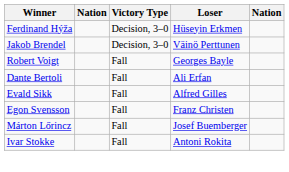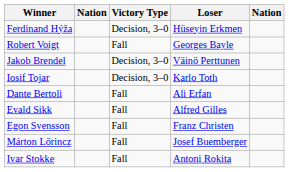 <table class="wikitable sortable" style="text-align:left;">
 <tr>
 <th>Winner</th>
 <th>Nation</th>
 <th>Victory Type</th>
 <th>Loser</th>
 <th>Nation</th>
 </tr>
 <tr>
 <td><a href='#'>Ferdinand Hýža</a></td>
 <td></td>
 <td>Decision, 3–0</td>
 <td><a href='#'>Hüseyin Erkmen</a></td>
 <td></td>
 </tr>
 <tr>
+<td><a href='#'>Robert Voigt</a></td>
+<td></td>
+<td>Fall</td>
+<td><a href='#'>Georges Bayle</a></td>
+<td></td>
+</tr>
+<tr>
 <td><a href='#'>Jakob Brendel</a></td>
 <td></td>
 <td>Decision, 3–0</td>
 <td><a href='#'>Väinö Perttunen</a></td>
 <td></td>
 </tr>
 <tr>
-<td><a href='#'>Robert Voigt</a></td>
+<td><a href='#'>Iosif Tojar</a></td>
 <td></td>
-<td>Fall</td>
-<td><a href='#'>Georges Bayle</a></td>
+<td>Decision, 3–0</td>
+<td><a href='#'>Karlo Toth</a></td>
 <td></td>
 </tr>
 <tr>
 <td><a href='#'>Dante Bertoli</a></td>
 <td></td>
 <td>Fall</td>
 <td><a href='#'>Ali Erfan</a></td>
 <td></td>
 </tr>
 <tr>
 <td><a href='#'>Evald Sikk</a></td>
 <td></td>
 <td>Fall</td>
 <td><a href='#'>Alfred Gilles</a></td>
 <td></td>
 </tr>
 <tr>
 <td><a href='#'>Egon Svensson</a></td>
 <td></td>
 <td>Fall</td>
 <td><a href='#'>Franz Christen</a></td>
 <td></td>
 </tr>
 <tr>
 <td><a href='#'>Márton Lőrincz</a></td>
 <td></td>
 <td>Fall</td>
 <td><a href='#'>Josef Buemberger</a></td>
 <td></td>
 </tr>
 <tr>
 <td><a href='#'>Ivar Stokke</a></td>
 <td></td>
 <td>Fall</td>
 <td><a href='#'>Antoni Rokita</a></td>
 <td></td>
 </tr>
 </table>
